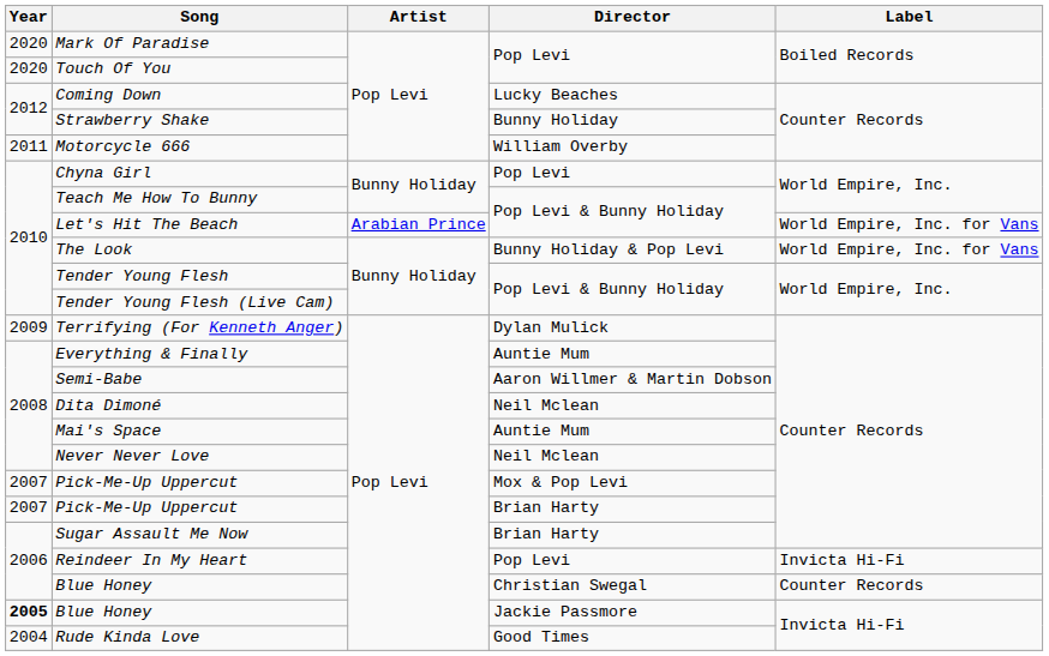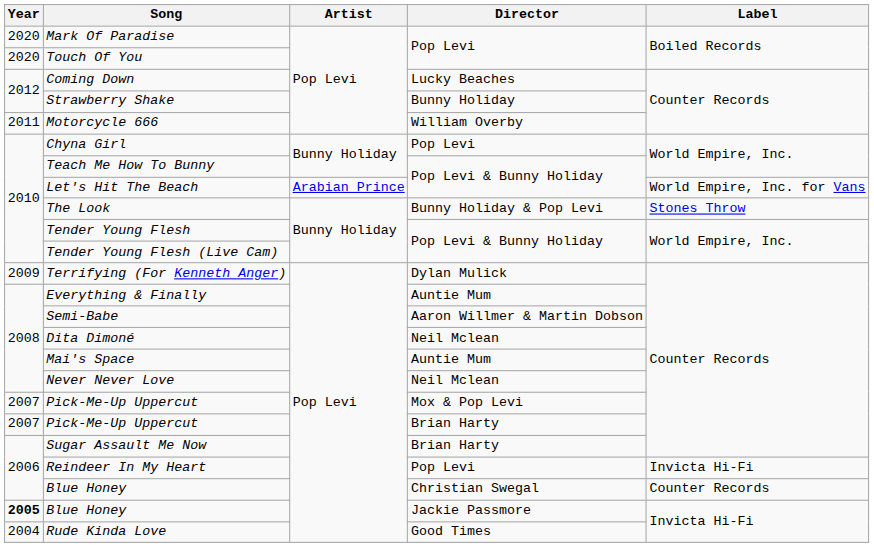 <table class="wikitable sortable" style="font-size:95%">
 <tr>
 <th>Year</th>
 <th>Song</th>
 <th>Artist</th>
 <th>Director</th>
 <th>Label</th>
 </tr>
 <tr>
 <td>2020</td>
 <td><em>Mark Of Paradise</em></td>
 <td rowspan="5">Pop Levi</td>
 <td rowspan="2">Pop Levi</td>
 <td rowspan="2">Boiled Records</td>
 </tr>
 <tr>
 <td>2020</td>
 <td><em>Touch Of You</em></td>
 </tr>
 <tr>
 <td rowspan="2">2012</td>
 <td><em>Coming Down</em></td>
 <td>Lucky Beaches</td>
 <td rowspan="3">Counter Records</td>
 </tr>
 <tr>
 <td><em>Strawberry Shake</em></td>
 <td>Bunny Holiday</td>
 </tr>
 <tr>
 <td>2011</td>
 <td><em>Motorcycle 666</em></td>
 <td>William Overby</td>
 </tr>
 <tr>
 <td rowspan="6">2010</td>
 <td><em>Chyna Girl</em></td>
 <td rowspan="2">Bunny Holiday</td>
 <td>Pop Levi</td>
 <td rowspan="2">World Empire, Inc.</td>
 </tr>
 <tr>
 <td><em>Teach Me How To Bunny</em></td>
 <td rowspan="2">Pop Levi & Bunny Holiday</td>
 </tr>
 <tr>
 <td><em>Let's Hit The Beach</em></td>
 <td><a href='#'>Arabian Prince</a></td>
 <td>World Empire, Inc. for <a href='#'>Vans</a></td>
 </tr>
 <tr>
 <td><em>The Look</em></td>
 <td rowspan="3">Bunny Holiday</td>
 <td>Bunny Holiday & Pop Levi</td>
-<td>World Empire, Inc. for <a href='#'>Vans</a></td>
+<td><a href='#'>Stones Throw</a></td>
 </tr>
 <tr>
 <td><em>Tender Young Flesh</em></td>
 <td rowspan="2">Pop Levi & Bunny Holiday</td>
 <td rowspan="2">World Empire, Inc.</td>
 </tr>
 <tr>
 <td><em>Tender Young Flesh (Live Cam)</em></td>
 </tr>
 <tr>
 <td>2009</td>
 <td><em>Terrifying (For <a href='#'>Kenneth Anger</a>)</em></td>
 <td rowspan="13">Pop Levi</td>
 <td>Dylan Mulick</td>
 <td rowspan="9">Counter Records</td>
 </tr>
 <tr>
 <td rowspan="5">2008</td>
 <td><em>Everything & Finally</em></td>
 <td>Auntie Mum</td>
 </tr>
 <tr>
 <td><em>Semi-Babe</em></td>
 <td>Aaron Willmer & Martin Dobson</td>
 </tr>
 <tr>
 <td><em>Dita Dimoné</em></td>
 <td>Neil Mclean</td>
 </tr>
 <tr>
 <td><em>Mai's Space</em></td>
 <td>Auntie Mum</td>
 </tr>
 <tr>
 <td><em>Never Never Love</em></td>
 <td>Neil Mclean</td>
 </tr>
 <tr>
 <td>2007</td>
 <td><em>Pick-Me-Up Uppercut</em></td>
 <td>Mox & Pop Levi</td>
 </tr>
 <tr>
 <td>2007</td>
 <td><em>Pick-Me-Up Uppercut</em></td>
 <td>Brian Harty</td>
 </tr>
 <tr>
 <td rowspan="3">2006</td>
 <td><em>Sugar Assault Me Now</em></td>
 <td>Brian Harty</td>
 </tr>
 <tr>
 <td><em>Reindeer In My Heart</em></td>
 <td>Pop Levi</td>
 <td>Invicta Hi-Fi</td>
 </tr>
 <tr>
 <td><em>Blue Honey</em></td>
 <td>Christian Swegal</td>
 <td>Counter Records</td>
 </tr>
 <tr>
 <td><strong>2005</strong></td>
 <td><em>Blue Honey</em></td>
 <td>Jackie Passmore</td>
 <td rowspan="2">Invicta Hi-Fi</td>
 </tr>
 <tr>
 <td>2004</td>
 <td><em>Rude Kinda Love</em></td>
 <td>Good Times</td>
 </tr>
 </table>
